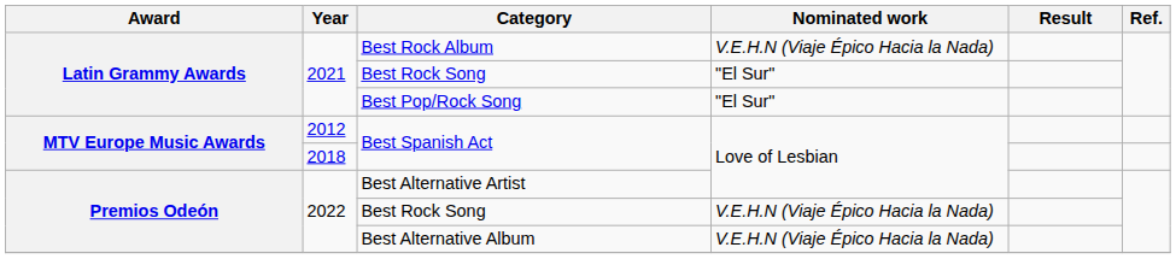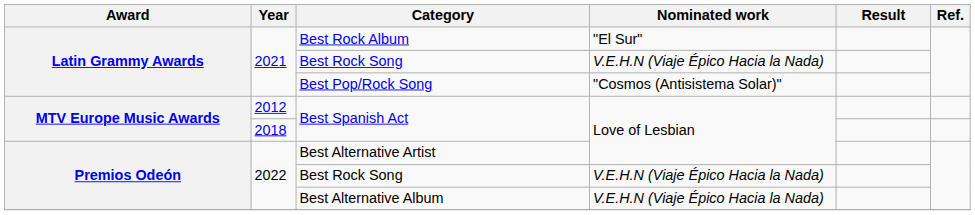 <table class="wikitable sortable plainrowheaders" style="width:85%;">
 <tr>
 <th style="width:21%;">Award</th>
 <th width=3%>Year</th>
 <th style="width:25%;">Category</th>
 <th style="width:21%;">Nominated work</th>
 <th style="width:8%;">Result</th>
 <th style="width:3%;">Ref.</th>
 </tr>
 <tr>
 <th rowspan="3" scope="row"><a href='#'>Latin Grammy Awards</a></th>
 <td rowspan="3"><a href='#'>2021</a></td>
 <td><a href='#'>Best Rock Album</a></td>
-<td><em>V.E.H.N (Viaje Épico Hacia la Nada)</em></td>
+<td>"El Sur" </td>
 <td></td>
 <td rowspan="3"></td>
 </tr>
 <tr>
 <td><a href='#'>Best Rock Song</a></td>
-<td>"El Sur" </td>
+<td><em>V.E.H.N (Viaje Épico Hacia la Nada)</em></td>
 <td></td>
 </tr>
 <tr>
 <td><a href='#'>Best Pop/Rock Song</a></td>
-<td>"El Sur" </td>
+<td>"Cosmos (Antisistema Solar)"</td>
 <td></td>
 </tr>
 <tr>
 <th rowspan="2" scope="row"><a href='#'>MTV Europe Music Awards</a></th>
 <td><a href='#'>2012</a></td>
 <td rowspan="2"><a href='#'>Best Spanish Act</a></td>
 <td rowspan="3">Love of Lesbian</td>
 <td></td>
 <td></td>
 </tr>
 <tr>
 <td><a href='#'>2018</a></td>
 <td></td>
 <td></td>
 </tr>
 <tr>
 <th rowspan="3" scope="row"><a href='#'>Premios Odeón</a></th>
 <td rowspan="3">2022</td>
 <td>Best Alternative Artist</td>
 <td></td>
 <td rowspan="3"></td>
 </tr>
 <tr>
 <td>Best Rock Song</td>
 <td><em>V.E.H.N (Viaje Épico Hacia la Nada)</em></td>
 <td></td>
 </tr>
 <tr>
 <td>Best Alternative Album</td>
 <td><em>V.E.H.N (Viaje Épico Hacia la Nada)</em></td>
 <td></td>
 </tr>
 <tr>
 </tr>
 </table>
